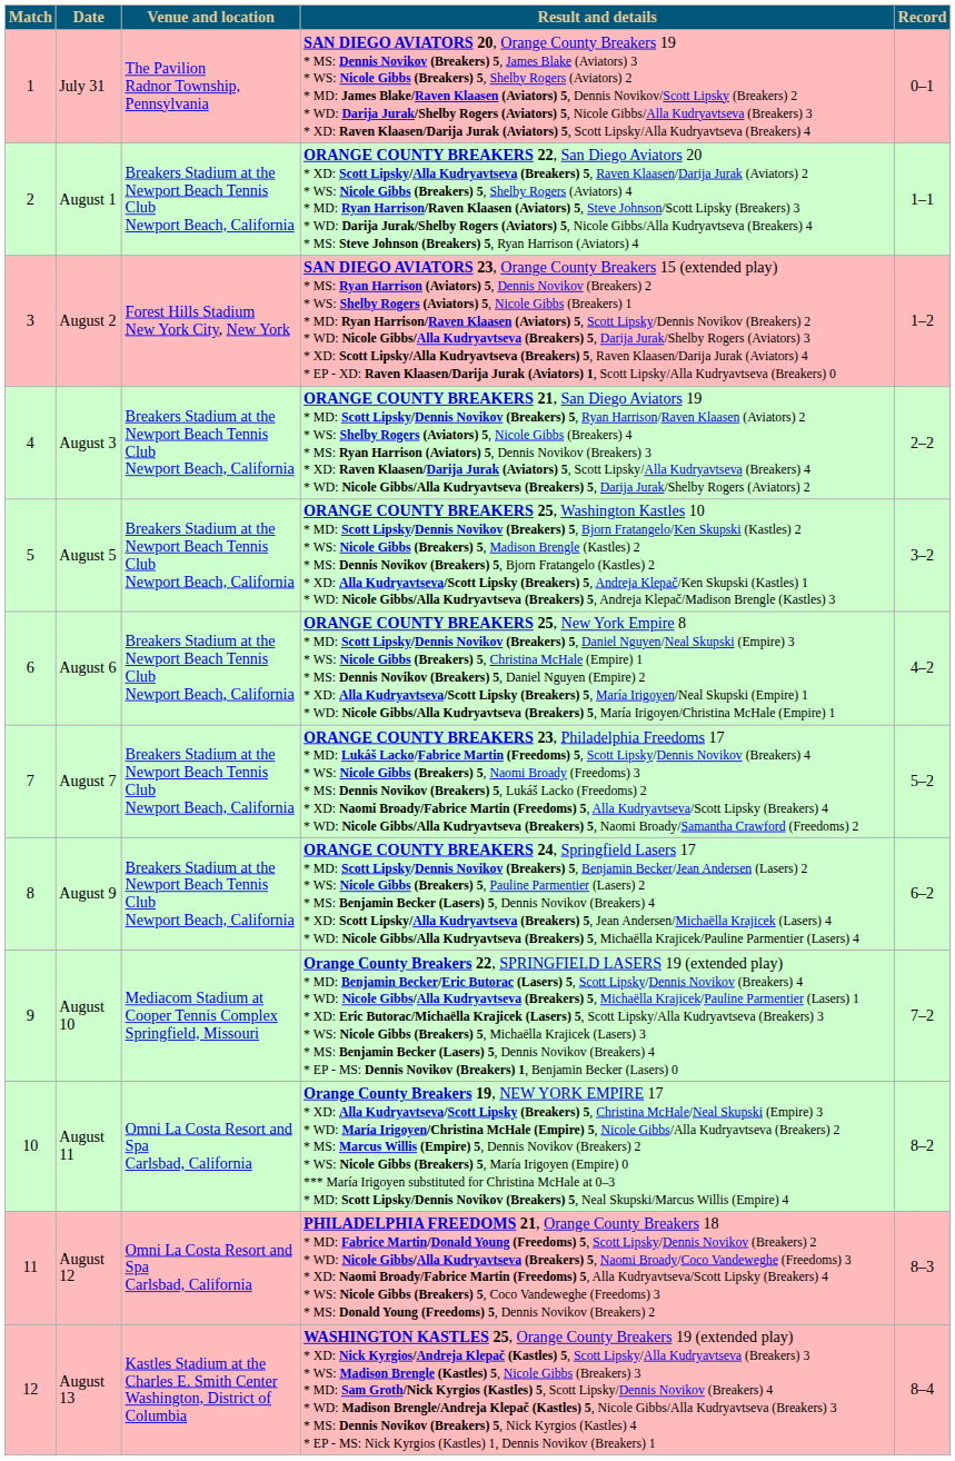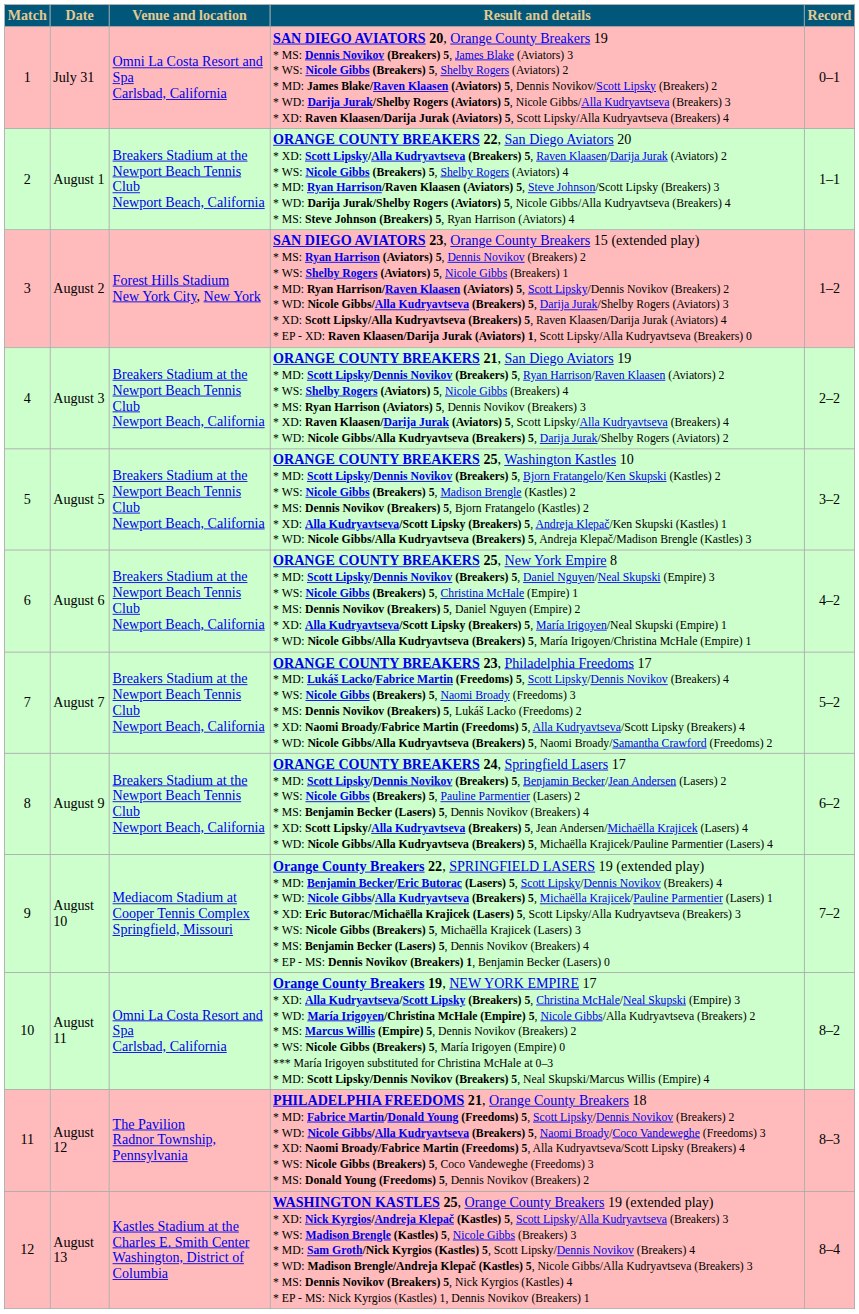 <table class="wikitable" style="text-align:left">
 <tr>
 <th style="background:#015779; color:#E2C993" width="25px">Match</th>
 <th style="background:#015779; color:#E2C993" width="60px">Date</th>
 <th style="background:#015779; color:#E2C993" width="175px">Venue and location</th>
 <th style="background:#015779; color:#E2C993" width="600px">Result and details</th>
 <th style="background:#015779; color:#E2C993" width="25px">Record</th>
 </tr>
 <tr bgcolor="ffbbbb">
 <td style="text-align:center">1</td>
 <td>July 31</td>
-<td><a href='#'>The Pavilion</a><br><a href='#'>Radnor Township, Pennsylvania</a></td>
+<td><a href='#'>Omni La Costa Resort and Spa</a><br><a href='#'>Carlsbad, California</a></td>
 <td><strong><a href='#'>SAN DIEGO AVIATORS</a> 20</strong>, <a href='#'>Orange County Breakers</a> 19<br><small>* MS: <strong><a href='#'>Dennis Novikov</a> (Breakers) 5</strong>, <a href='#'>James Blake</a> (Aviators) 3<br>* WS: <strong><a href='#'>Nicole Gibbs</a> (Breakers) 5</strong>, <a href='#'>Shelby Rogers</a> (Aviators) 2<br>* MD: <strong>James Blake/<a href='#'>Raven Klaasen</a> (Aviators) 5</strong>, Dennis Novikov/<a href='#'>Scott Lipsky</a> (Breakers) 2<br>* WD: <strong><a href='#'>Darija Jurak</a>/Shelby Rogers (Aviators) 5</strong>, Nicole Gibbs/<a href='#'>Alla Kudryavtseva</a> (Breakers) 3<br>* XD: <strong>Raven Klaasen/Darija Jurak (Aviators) 5</strong>, Scott Lipsky/Alla Kudryavtseva (Breakers) 4</small></td>
 <td style="text-align:center">0–1</td>
 </tr>
 <tr bgcolor="ccffcc">
 <td style="text-align:center">2</td>
 <td>August 1</td>
 <td><a href='#'>Breakers Stadium at the Newport Beach Tennis Club</a><br><a href='#'>Newport Beach, California</a></td>
 <td><strong><a href='#'>ORANGE COUNTY BREAKERS</a> 22</strong>, <a href='#'>San Diego Aviators</a> 20<br><small>* XD: <strong><a href='#'>Scott Lipsky</a>/<a href='#'>Alla Kudryavtseva</a> (Breakers) 5</strong>, <a href='#'>Raven Klaasen</a>/<a href='#'>Darija Jurak</a> (Aviators) 2<br>* WS: <strong><a href='#'>Nicole Gibbs</a> (Breakers) 5</strong>, <a href='#'>Shelby Rogers</a> (Aviators) 4<br>* MD: <strong><a href='#'>Ryan Harrison</a>/Raven Klaasen (Aviators) 5</strong>, <a href='#'>Steve Johnson</a>/Scott Lipsky (Breakers) 3<br>* WD: <strong>Darija Jurak/Shelby Rogers (Aviators) 5</strong>, Nicole Gibbs/Alla Kudryavtseva (Breakers) 4<br>* MS: <strong>Steve Johnson (Breakers) 5</strong>, Ryan Harrison (Aviators) 4</small></td>
 <td style="text-align:center">1–1</td>
 </tr>
 <tr bgcolor="ffbbbb">
 <td style="text-align:center">3</td>
 <td>August 2</td>
 <td><a href='#'>Forest Hills Stadium</a><br><a href='#'>New York City</a>, <a href='#'>New York</a></td>
 <td><strong><a href='#'>SAN DIEGO AVIATORS</a> 23</strong>, <a href='#'>Orange County Breakers</a> 15 (extended play)<br><small>* MS: <strong><a href='#'>Ryan Harrison</a> (Aviators) 5</strong>, <a href='#'>Dennis Novikov</a> (Breakers) 2<br>* WS: <strong><a href='#'>Shelby Rogers</a> (Aviators) 5</strong>, <a href='#'>Nicole Gibbs</a> (Breakers) 1<br>* MD: <strong>Ryan Harrison/<a href='#'>Raven Klaasen</a> (Aviators) 5</strong>, <a href='#'>Scott Lipsky</a>/Dennis Novikov (Breakers) 2<br>* WD: <strong>Nicole Gibbs/<a href='#'>Alla Kudryavtseva</a> (Breakers) 5</strong>, <a href='#'>Darija Jurak</a>/Shelby Rogers (Aviators) 3<br>* XD: <strong>Scott Lipsky/Alla Kudryavtseva (Breakers) 5</strong>, Raven Klaasen/Darija Jurak (Aviators) 4<br>* EP - XD: <strong>Raven Klaasen/Darija Jurak (Aviators) 1</strong>, Scott Lipsky/Alla Kudryavtseva (Breakers) 0</small></td>
 <td style="text-align:center">1–2</td>
 </tr>
 <tr bgcolor="ccffcc">
 <td style="text-align:center">4</td>
 <td>August 3</td>
 <td><a href='#'>Breakers Stadium at the Newport Beach Tennis Club</a><br><a href='#'>Newport Beach, California</a></td>
 <td><strong><a href='#'>ORANGE COUNTY BREAKERS</a> 21</strong>, <a href='#'>San Diego Aviators</a> 19<br><small>* MD: <strong><a href='#'>Scott Lipsky</a>/<a href='#'>Dennis Novikov</a> (Breakers) 5</strong>, <a href='#'>Ryan Harrison</a>/<a href='#'>Raven Klaasen</a> (Aviators) 2<br>* WS: <strong><a href='#'>Shelby Rogers</a> (Aviators) 5</strong>, <a href='#'>Nicole Gibbs</a> (Breakers) 4<br>* MS: <strong>Ryan Harrison (Aviators) 5</strong>, Dennis Novikov (Breakers) 3<br>* XD: <strong>Raven Klaasen/<a href='#'>Darija Jurak</a> (Aviators) 5</strong>, Scott Lipsky/<a href='#'>Alla Kudryavtseva</a> (Breakers) 4<br>* WD: <strong>Nicole Gibbs/Alla Kudryavtseva (Breakers) 5</strong>, <a href='#'>Darija Jurak</a>/Shelby Rogers (Aviators) 2</small></td>
 <td style="text-align:center">2–2</td>
 </tr>
 <tr bgcolor="ccffcc">
 <td style="text-align:center">5</td>
 <td>August 5</td>
 <td><a href='#'>Breakers Stadium at the Newport Beach Tennis Club</a><br><a href='#'>Newport Beach, California</a></td>
 <td><strong><a href='#'>ORANGE COUNTY BREAKERS</a> 25</strong>, <a href='#'>Washington Kastles</a> 10<br><small>* MD: <strong><a href='#'>Scott Lipsky</a>/<a href='#'>Dennis Novikov</a> (Breakers) 5</strong>, <a href='#'>Bjorn Fratangelo</a>/<a href='#'>Ken Skupski</a> (Kastles) 2<br>* WS: <strong><a href='#'>Nicole Gibbs</a> (Breakers) 5</strong>, <a href='#'>Madison Brengle</a> (Kastles) 2<br>* MS: <strong>Dennis Novikov (Breakers) 5</strong>, Bjorn Fratangelo (Kastles) 2<br>* XD: <strong><a href='#'>Alla Kudryavtseva</a>/Scott Lipsky (Breakers) 5</strong>, <a href='#'>Andreja Klepač</a>/Ken Skupski (Kastles) 1<br>* WD: <strong>Nicole Gibbs/Alla Kudryavtseva (Breakers) 5</strong>, Andreja Klepač/Madison Brengle (Kastles) 3</small></td>
 <td style="text-align:center">3–2</td>
 </tr>
 <tr bgcolor="ccffcc">
 <td style="text-align:center">6</td>
 <td>August 6</td>
 <td><a href='#'>Breakers Stadium at the Newport Beach Tennis Club</a><br><a href='#'>Newport Beach, California</a></td>
 <td><strong><a href='#'>ORANGE COUNTY BREAKERS</a> 25</strong>, <a href='#'>New York Empire</a> 8<br><small>* MD: <strong><a href='#'>Scott Lipsky</a>/<a href='#'>Dennis Novikov</a> (Breakers) 5</strong>, <a href='#'>Daniel Nguyen</a>/<a href='#'>Neal Skupski</a> (Empire) 3<br>* WS: <strong><a href='#'>Nicole Gibbs</a> (Breakers) 5</strong>, <a href='#'>Christina McHale</a> (Empire) 1<br>* MS: <strong>Dennis Novikov (Breakers) 5</strong>, Daniel Nguyen (Empire) 2<br>* XD: <strong><a href='#'>Alla Kudryavtseva</a>/Scott Lipsky (Breakers) 5</strong>, <a href='#'>María Irigoyen</a>/Neal Skupski (Empire) 1<br>* WD: <strong>Nicole Gibbs/Alla Kudryavtseva (Breakers) 5</strong>, María Irigoyen/Christina McHale (Empire) 1</small></td>
 <td style="text-align:center">4–2</td>
 </tr>
 <tr bgcolor="ccffcc">
 <td style="text-align:center">7</td>
 <td>August 7</td>
 <td><a href='#'>Breakers Stadium at the Newport Beach Tennis Club</a><br><a href='#'>Newport Beach, California</a></td>
 <td><strong><a href='#'>ORANGE COUNTY BREAKERS</a> 23</strong>, <a href='#'>Philadelphia Freedoms</a> 17<br><small>* MD: <strong><a href='#'>Lukáš Lacko</a>/<a href='#'>Fabrice Martin</a> (Freedoms) 5</strong>, <a href='#'>Scott Lipsky</a>/<a href='#'>Dennis Novikov</a> (Breakers) 4<br>* WS: <strong><a href='#'>Nicole Gibbs</a> (Breakers) 5</strong>, <a href='#'>Naomi Broady</a> (Freedoms) 3<br>* MS: <strong>Dennis Novikov (Breakers) 5</strong>, Lukáš Lacko (Freedoms) 2<br>* XD: <strong>Naomi Broady/Fabrice Martin (Freedoms) 5</strong>, <a href='#'>Alla Kudryavtseva</a>/Scott Lipsky (Breakers) 4<br>* WD: <strong>Nicole Gibbs/Alla Kudryavtseva (Breakers) 5</strong>, Naomi Broady/<a href='#'>Samantha Crawford</a> (Freedoms) 2</small></td>
 <td style="text-align:center">5–2</td>
 </tr>
 <tr bgcolor="ccffcc">
 <td style="text-align:center">8</td>
 <td>August 9</td>
 <td><a href='#'>Breakers Stadium at the Newport Beach Tennis Club</a><br><a href='#'>Newport Beach, California</a></td>
 <td><strong><a href='#'>ORANGE COUNTY BREAKERS</a> 24</strong>, <a href='#'>Springfield Lasers</a> 17<br><small>* MD: <strong><a href='#'>Scott Lipsky</a>/<a href='#'>Dennis Novikov</a> (Breakers) 5</strong>, <a href='#'>Benjamin Becker</a>/<a href='#'>Jean Andersen</a> (Lasers) 2<br>* WS: <strong><a href='#'>Nicole Gibbs</a> (Breakers) 5</strong>, <a href='#'>Pauline Parmentier</a> (Lasers) 2<br>* MS: <strong>Benjamin Becker (Lasers) 5</strong>, Dennis Novikov (Breakers) 4<br>* XD: <strong>Scott Lipsky/<a href='#'>Alla Kudryavtseva</a> (Breakers) 5</strong>, Jean Andersen/<a href='#'>Michaëlla Krajicek</a> (Lasers) 4<br>* WD: <strong>Nicole Gibbs/Alla Kudryavtseva (Breakers) 5</strong>, Michaëlla Krajicek/Pauline Parmentier (Lasers) 4</small></td>
 <td style="text-align:center">6–2</td>
 </tr>
 <tr bgcolor="ccffcc">
 <td style="text-align:center">9</td>
 <td>August 10</td>
 <td><a href='#'>Mediacom Stadium at Cooper Tennis Complex</a><br><a href='#'>Springfield, Missouri</a></td>
 <td><strong><a href='#'>Orange County Breakers</a> 22</strong>, <a href='#'>SPRINGFIELD LASERS</a> 19 (extended play)<br><small>* MD: <strong><a href='#'>Benjamin Becker</a>/<a href='#'>Eric Butorac</a> (Lasers) 5</strong>, <a href='#'>Scott Lipsky</a>/<a href='#'>Dennis Novikov</a> (Breakers) 4<br>* WD: <strong><a href='#'>Nicole Gibbs</a>/<a href='#'>Alla Kudryavtseva</a> (Breakers) 5</strong>, <a href='#'>Michaëlla Krajicek</a>/<a href='#'>Pauline Parmentier</a> (Lasers) 1<br>* XD: <strong>Eric Butorac/Michaëlla Krajicek (Lasers) 5</strong>, Scott Lipsky/Alla Kudryavtseva (Breakers) 3<br>* WS: <strong>Nicole Gibbs (Breakers) 5</strong>, Michaëlla Krajicek (Lasers) 3<br>* MS: <strong>Benjamin Becker (Lasers) 5</strong>, Dennis Novikov (Breakers) 4<br>* EP - MS: <strong>Dennis Novikov (Breakers) 1</strong>, Benjamin Becker (Lasers) 0</small></td>
 <td style="text-align:center">7–2</td>
 </tr>
 <tr bgcolor="ccffcc">
 <td style="text-align:center">10</td>
 <td>August 11</td>
 <td><a href='#'>Omni La Costa Resort and Spa</a><br><a href='#'>Carlsbad, California</a></td>
 <td><strong><a href='#'>Orange County Breakers</a> 19</strong>, <a href='#'>NEW YORK EMPIRE</a> 17<br><small>* XD: <strong><a href='#'>Alla Kudryavtseva</a>/<a href='#'>Scott Lipsky</a> (Breakers) 5</strong>, <a href='#'>Christina McHale</a>/<a href='#'>Neal Skupski</a> (Empire) 3<br>* WD: <strong><a href='#'>María Irigoyen</a>/Christina McHale (Empire) 5</strong>, <a href='#'>Nicole Gibbs</a>/Alla Kudryavtseva (Breakers) 2<br>* MS: <strong><a href='#'>Marcus Willis</a> (Empire) 5</strong>, Dennis Novikov (Breakers) 2<br>* WS: <strong>Nicole Gibbs (Breakers) 5</strong>, María Irigoyen (Empire) 0<br>*** María Irigoyen substituted for Christina McHale at 0–3<br>* MD: <strong>Scott Lipsky/Dennis Novikov (Breakers) 5</strong>, Neal Skupski/Marcus Willis (Empire) 4</small></td>
 <td style="text-align:center">8–2</td>
 </tr>
 <tr bgcolor="ffbbbb">
 <td style="text-align:center">11</td>
 <td>August 12</td>
-<td><a href='#'>Omni La Costa Resort and Spa</a><br><a href='#'>Carlsbad, California</a></td>
+<td><a href='#'>The Pavilion</a><br><a href='#'>Radnor Township, Pennsylvania</a></td>
 <td><strong><a href='#'>PHILADELPHIA FREEDOMS</a> 21</strong>, <a href='#'>Orange County Breakers</a> 18<br><small>* MD: <strong><a href='#'>Fabrice Martin</a>/<a href='#'>Donald Young</a> (Freedoms) 5</strong>, <a href='#'>Scott Lipsky</a>/<a href='#'>Dennis Novikov</a> (Breakers) 2<br>* WD: <strong><a href='#'>Nicole Gibbs</a>/<a href='#'>Alla Kudryavtseva</a> (Breakers) 5</strong>, <a href='#'>Naomi Broady</a>/<a href='#'>Coco Vandeweghe</a> (Freedoms) 3<br>* XD: <strong>Naomi Broady/Fabrice Martin (Freedoms) 5</strong>, Alla Kudryavtseva/Scott Lipsky (Breakers) 4<br>* WS: <strong>Nicole Gibbs (Breakers) 5</strong>, Coco Vandeweghe (Freedoms) 3<br>* MS: <strong>Donald Young (Freedoms) 5</strong>, Dennis Novikov (Breakers) 2</small></td>
 <td style="text-align:center">8–3</td>
 </tr>
 <tr bgcolor="ffbbbb">
 <td style="text-align:center">12</td>
 <td>August 13</td>
 <td><a href='#'>Kastles Stadium at the Charles E. Smith Center</a><br><a href='#'>Washington, District of Columbia</a></td>
 <td><strong><a href='#'>WASHINGTON KASTLES</a> 25</strong>, <a href='#'>Orange County Breakers</a> 19 (extended play)<br><small>* XD: <strong><a href='#'>Nick Kyrgios</a>/<a href='#'>Andreja Klepač</a> (Kastles) 5</strong>, <a href='#'>Scott Lipsky</a>/<a href='#'>Alla Kudryavtseva</a> (Breakers) 3<br>* WS: <strong><a href='#'>Madison Brengle</a> (Kastles) 5</strong>, <a href='#'>Nicole Gibbs</a> (Breakers) 3<br>* MD: <strong><a href='#'>Sam Groth</a>/Nick Kyrgios (Kastles) 5</strong>, Scott Lipsky/<a href='#'>Dennis Novikov</a> (Breakers) 4<br>* WD: <strong>Madison Brengle/Andreja Klepač (Kastles) 5</strong>, Nicole Gibbs/Alla Kudryavtseva (Breakers) 3<br>* MS: <strong>Dennis Novikov (Breakers) 5</strong>, Nick Kyrgios (Kastles) 4<br>* EP - MS: Nick Kyrgios (Kastles) 1, Dennis Novikov (Breakers) 1</small></td>
 <td style="text-align:center">8–4</td>
 </tr>
 </table>
